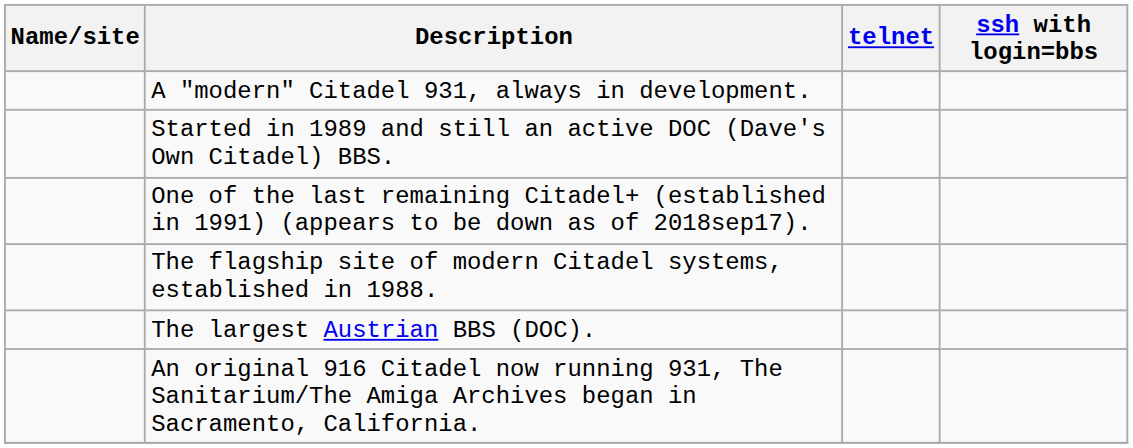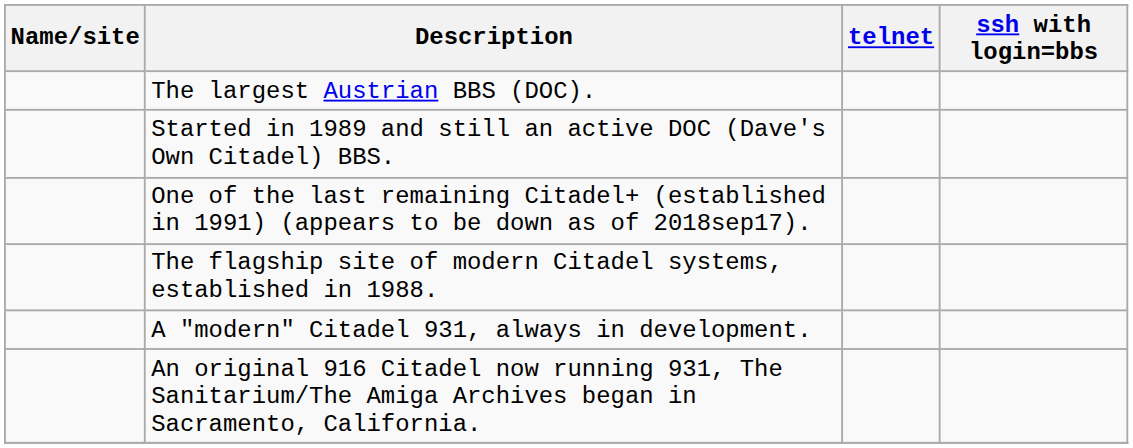 <table class="wikitable">
 <tr>
 <th>Name/site</th>
 <th>Description</th>
 <th><a href='#'>telnet</a></th>
 <th><a href='#'>ssh</a> with login=bbs</th>
 </tr>
 <tr>
 <td></td>
-<td>A "modern" Citadel 931, always in development.</td>
+<td>The largest <a href='#'>Austrian</a> BBS (DOC).</td>
 <td></td>
 <td></td>
 </tr>
 <tr>
 <td></td>
 <td>Started in 1989 and still an active DOC (Dave's Own Citadel) BBS.</td>
 <td></td>
 <td></td>
 </tr>
 <tr>
 <td></td>
 <td>One of the last remaining Citadel+ (established in 1991) (appears to be down as of 2018sep17).</td>
 <td></td>
 <td></td>
 </tr>
 <tr>
 <td></td>
 <td>The flagship site of modern Citadel systems, established in 1988.</td>
 <td></td>
 <td></td>
 </tr>
 <tr>
 <td></td>
-<td>The largest <a href='#'>Austrian</a> BBS (DOC).</td>
+<td>A "modern" Citadel 931, always in development.</td>
 <td></td>
 <td></td>
 </tr>
 <tr>
 <td></td>
 <td>An original 916 Citadel now running 931, The Sanitarium/The Amiga Archives began in Sacramento, California.</td>
 <td></td>
 <td></td>
 </tr>
 <tr>
 </tr>
 </table>
